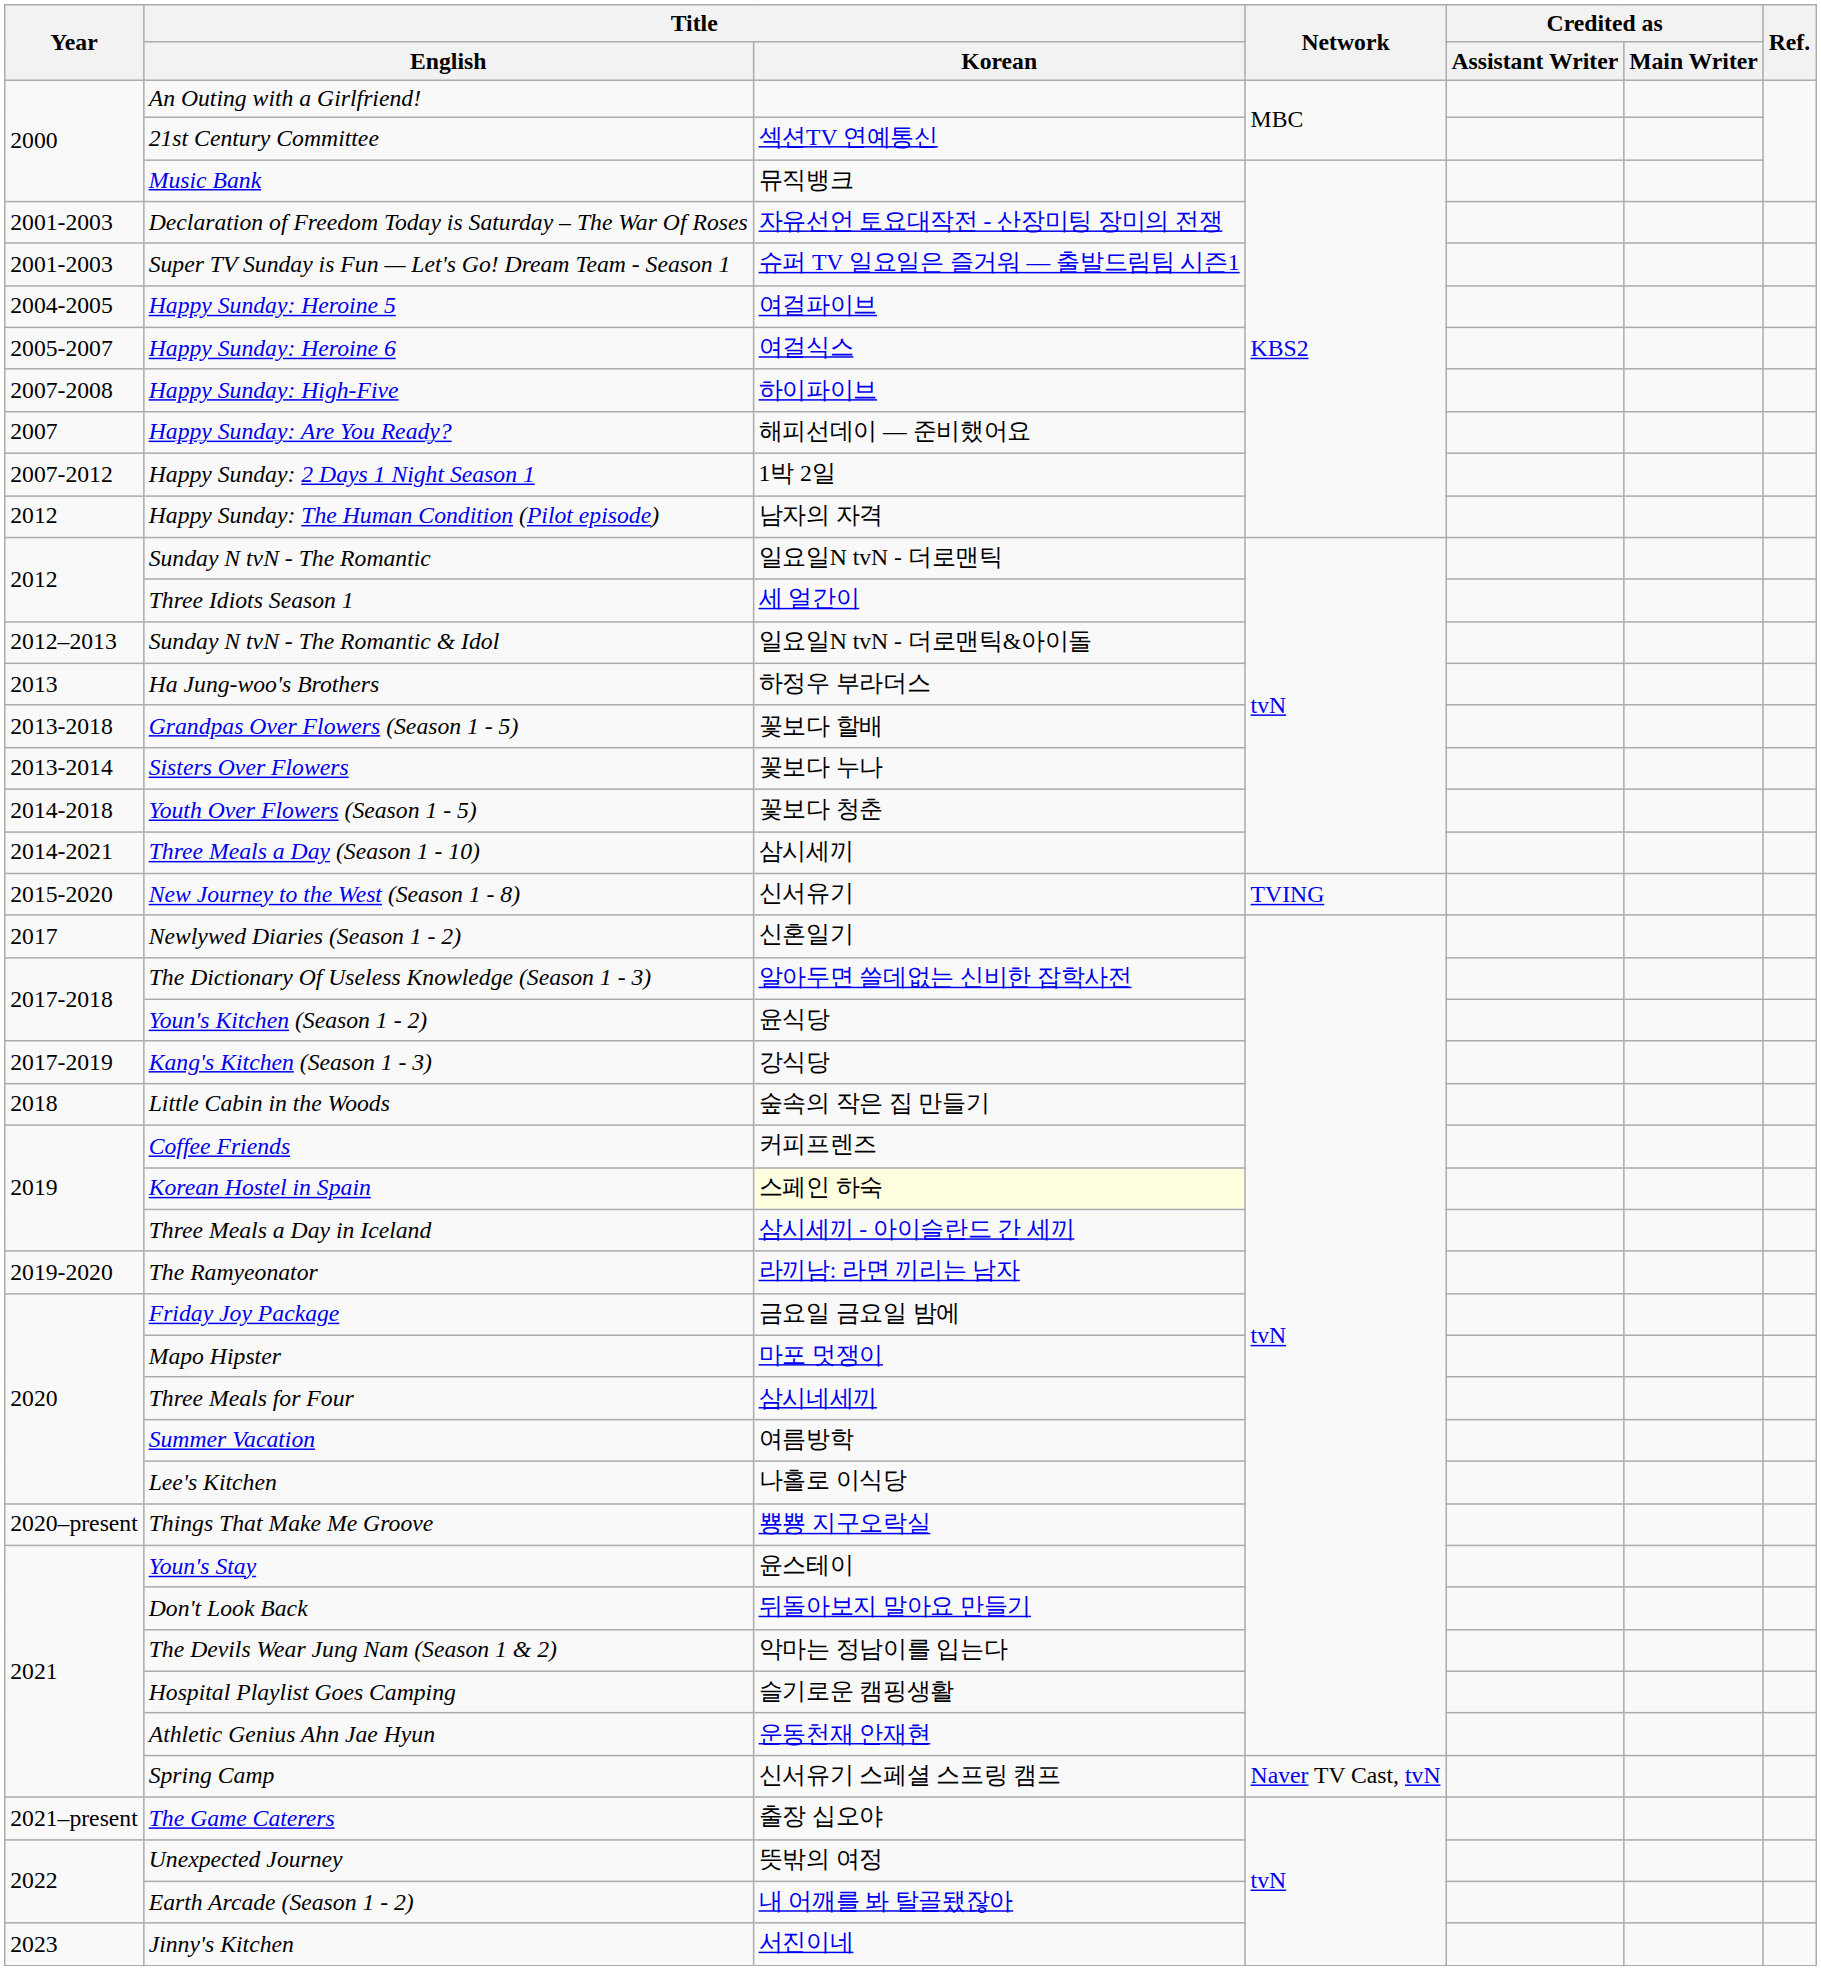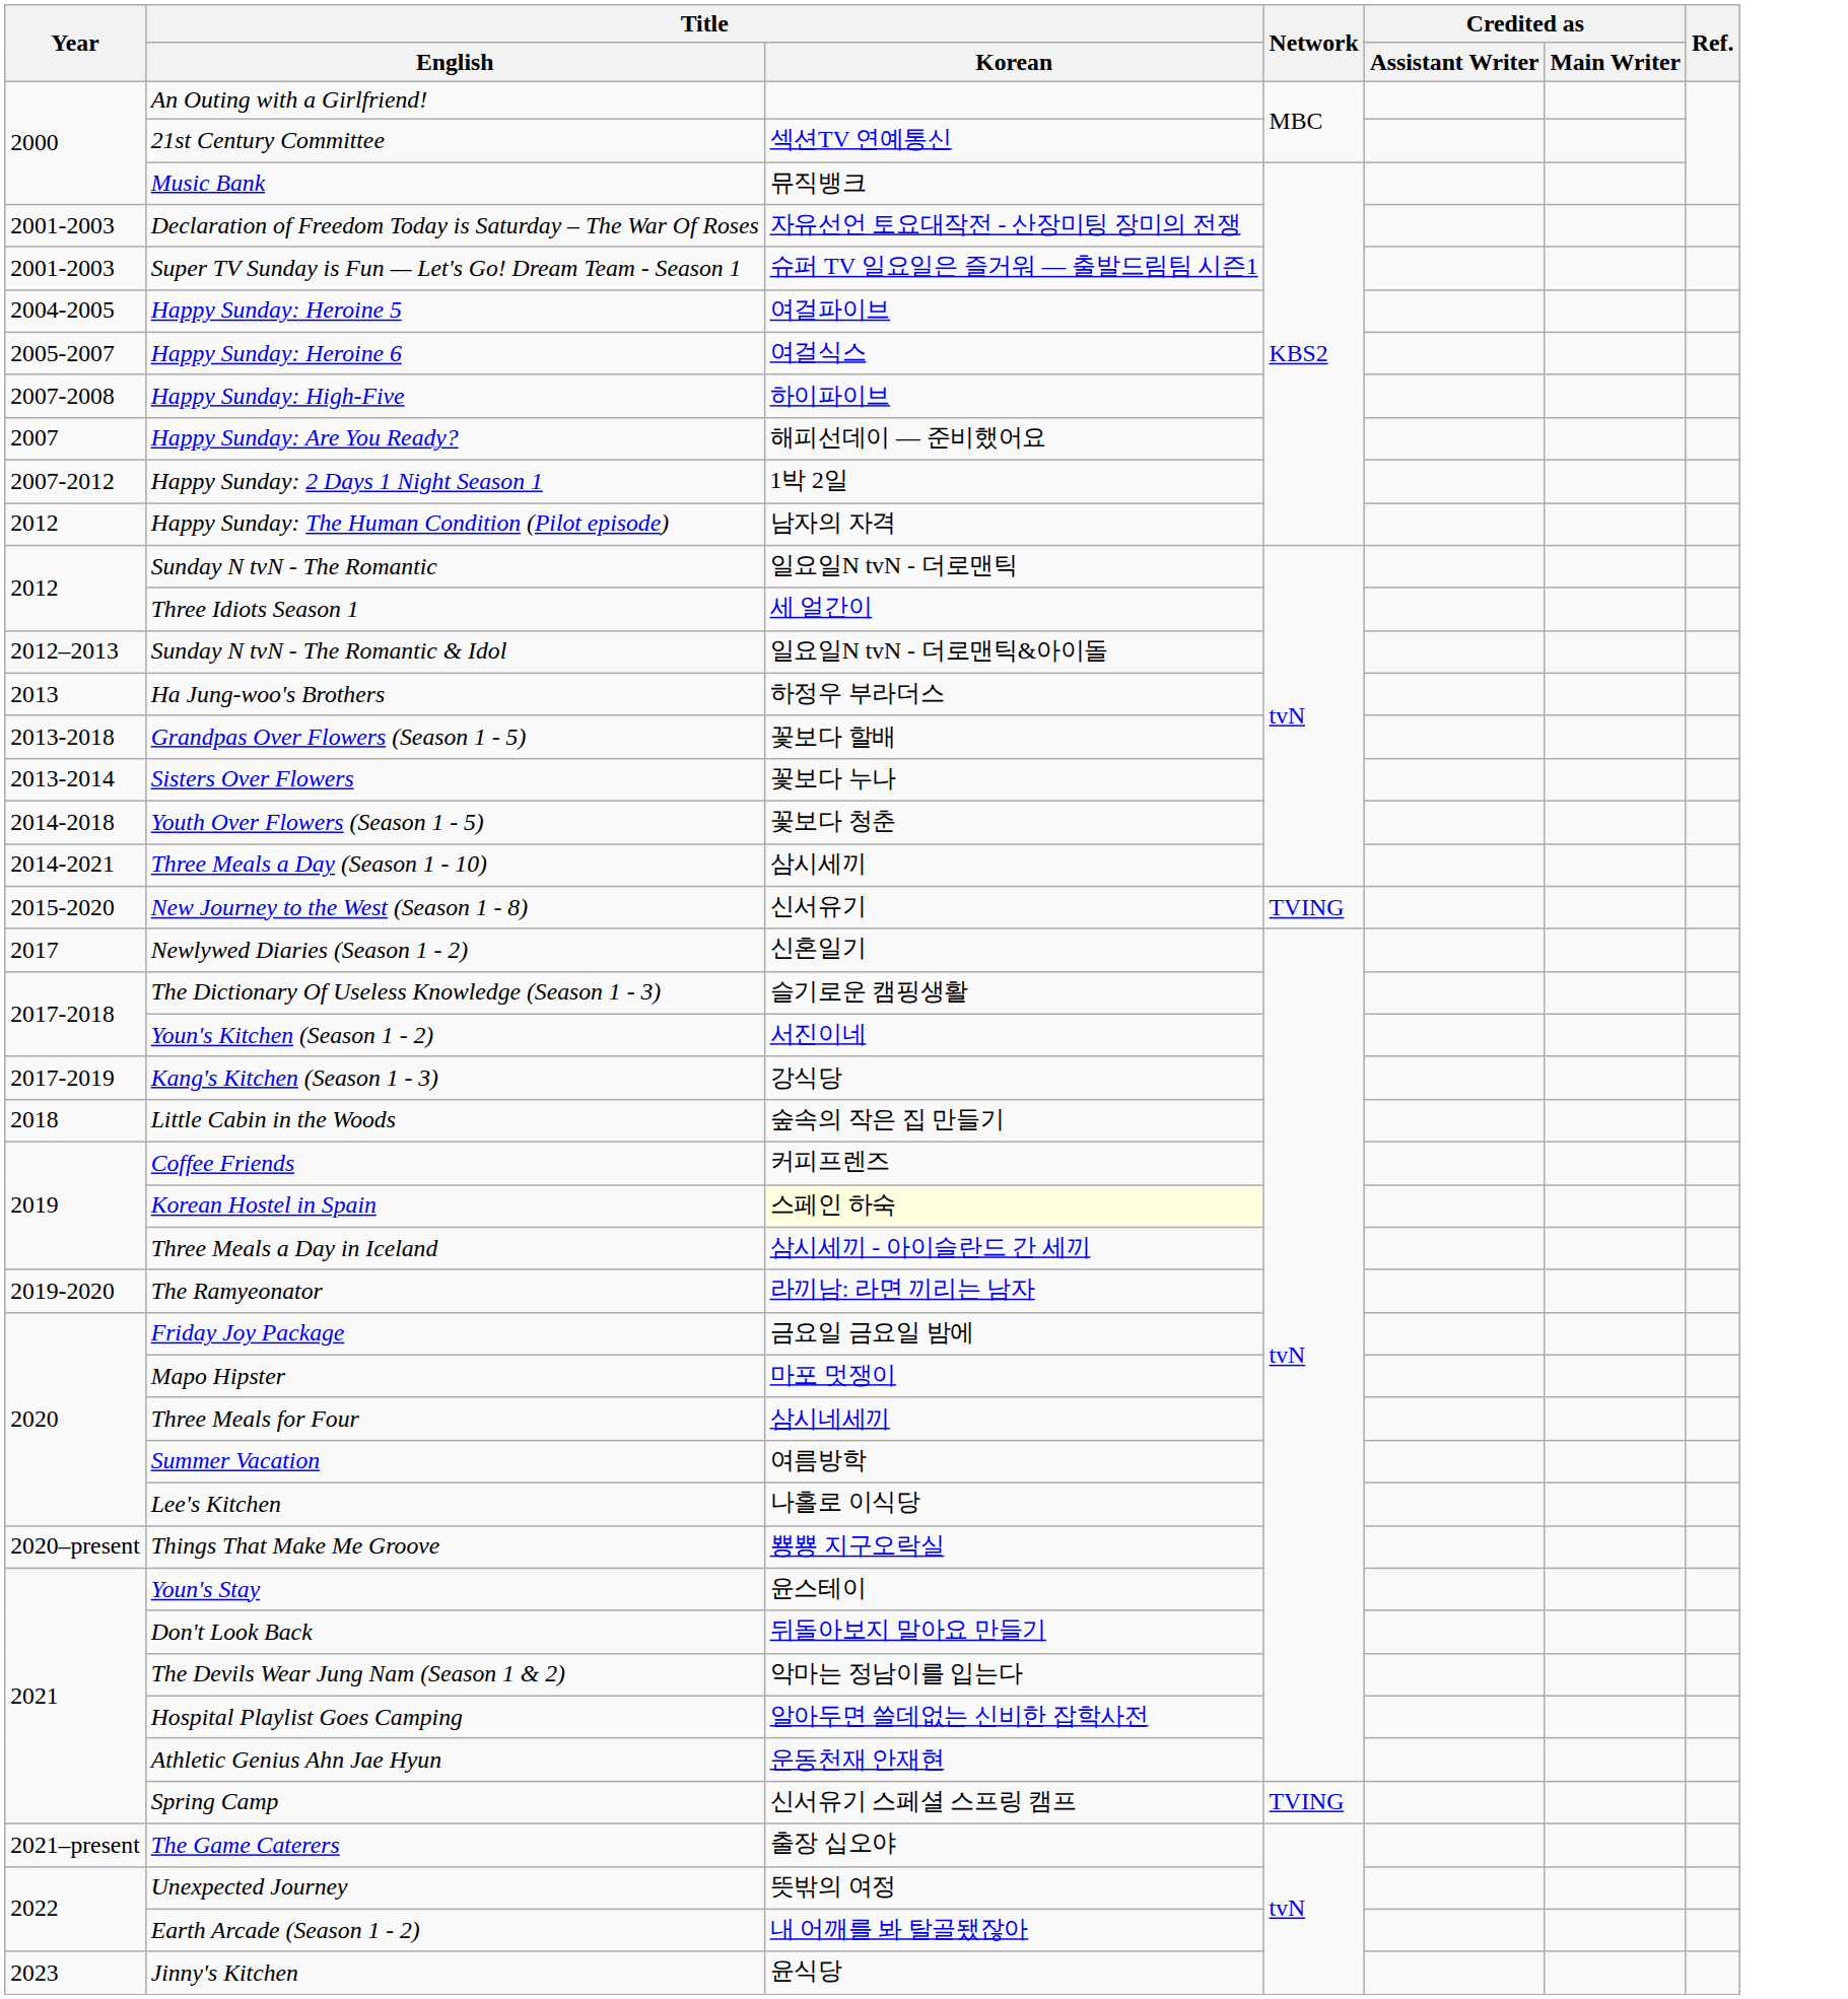 <table class="wikitable sortable plainrowheaders">
 <tr>
 <th rowspan="2">Year</th>
 <th colspan="2">Title</th>
 <th rowspan="2">Network</th>
 <th colspan="2">Credited as</th>
 <th rowspan="2">Ref.</th>
 </tr>
 <tr>
 <th>English</th>
 <th>Korean</th>
 <th>Assistant Writer</th>
 <th>Main Writer</th>
 </tr>
 <tr>
 <td rowspan="3">2000</td>
 <td><em>An Outing with a Girlfriend!</em></td>
 <td></td>
 <td rowspan="2">MBC</td>
 <td></td>
 <td></td>
 <td rowspan="3"></td>
 </tr>
 <tr>
 <td><em>21st Century Committee</em></td>
 <td><a href='#'>섹션TV 연예통신</a></td>
 <td></td>
 <td></td>
 </tr>
 <tr>
 <td><a href='#'><em>Music Bank</em></a></td>
 <td>뮤직뱅크</td>
 <td rowspan="9"><a href='#'>KBS2</a></td>
 <td></td>
 <td></td>
 </tr>
 <tr>
 <td>2001-2003</td>
 <td><em>Declaration of Freedom Today is Saturday – The War Of Roses</em></td>
 <td><a href='#'>자유선언 토요대작전 - 산장미팅 장미의 전쟁</a></td>
 <td></td>
 <td></td>
 <td></td>
 </tr>
 <tr>
 <td>2001-2003</td>
 <td><em>Super TV Sunday is Fun — Let's Go! Dream Team - Season 1</em></td>
 <td><a href='#'>슈퍼 TV 일요일은 즐거워 — 출발드림팀 시즌1</a></td>
 <td></td>
 <td></td>
 <td></td>
 </tr>
 <tr>
 <td>2004-2005</td>
 <td><a href='#'><em>Happy Sunday: Heroine 5</em></a></td>
 <td><a href='#'>여걸파이브</a></td>
 <td></td>
 <td></td>
 <td></td>
 </tr>
 <tr>
 <td>2005-2007</td>
 <td><a href='#'><em>Happy Sunday: Heroine 6</em></a></td>
 <td><a href='#'>여걸식스</a></td>
 <td></td>
 <td></td>
 <td></td>
 </tr>
 <tr>
 <td>2007-2008</td>
 <td><em><a href='#'>Happy Sunday: High-Five</a></em></td>
 <td><a href='#'>하이파이브</a></td>
 <td></td>
 <td></td>
 <td></td>
 </tr>
 <tr>
 <td>2007</td>
 <td><a href='#'><em>Happy Sunday: Are You Ready?</em></a></td>
 <td>해피선데이 — 준비했어요</td>
 <td></td>
 <td></td>
 <td></td>
 </tr>
 <tr>
 <td>2007-2012</td>
 <td><em>Happy Sunday: <a href='#'>2 Days 1 Night Season 1</a></em></td>
 <td>1박 2일</td>
 <td></td>
 <td></td>
 <td></td>
 </tr>
 <tr>
 <td>2012</td>
 <td><em>Happy Sunday: <a href='#'>The Human Condition</a> (<a href='#'>Pilot episode</a>)</em></td>
 <td>남자의 자격</td>
 <td></td>
 <td></td>
 <td></td>
 </tr>
 <tr>
 <td rowspan="2">2012</td>
 <td><em>Sunday N tvN - The Romantic</em></td>
 <td>일요일N tvN - 더로맨틱</td>
 <td rowspan="8"><a href='#'>tvN</a></td>
 <td></td>
 <td></td>
 <td></td>
 </tr>
 <tr>
 <td><em>Three Idiots Season 1</em></td>
 <td><a href='#'>세 얼간이</a></td>
 <td></td>
 <td></td>
 <td></td>
 </tr>
 <tr>
 <td>2012–2013</td>
 <td><em>Sunday N tvN - The Romantic & Idol</em></td>
 <td>일요일N tvN - 더로맨틱&아이돌</td>
 <td></td>
 <td></td>
 <td></td>
 </tr>
 <tr>
 <td>2013</td>
 <td><em>Ha Jung-woo's Brothers</em></td>
 <td>하정우 부라더스</td>
 <td></td>
 <td></td>
 <td></td>
 </tr>
 <tr>
 <td>2013-2018</td>
 <td><em><a href='#'>Grandpas Over Flowers</a> (Season 1 - 5)</em></td>
 <td>꽃보다 할배</td>
 <td></td>
 <td></td>
 <td></td>
 </tr>
 <tr>
 <td>2013-2014</td>
 <td><em><a href='#'>Sisters Over Flowers</a></em></td>
 <td>꽃보다 누나</td>
 <td></td>
 <td></td>
 <td></td>
 </tr>
 <tr>
 <td>2014-2018</td>
 <td><em><a href='#'>Youth Over Flowers</a> (Season 1 - 5)</em></td>
 <td>꽃보다 청춘</td>
 <td></td>
 <td></td>
 <td></td>
 </tr>
 <tr>
 <td>2014-2021</td>
 <td><em><a href='#'>Three Meals a Day</a> (Season 1 - 10)</em></td>
 <td>삼시세끼</td>
 <td></td>
 <td></td>
 <td></td>
 </tr>
 <tr>
 <td>2015-2020</td>
 <td><em><a href='#'>New Journey to the West</a> (Season 1 - 8)</em></td>
 <td>신서유기</td>
 <td><a href='#'>TVING</a></td>
 <td></td>
 <td></td>
 <td></td>
 </tr>
 <tr>
 <td>2017</td>
 <td><em>Newlywed Diaries (Season 1 - 2)</em></td>
 <td>신혼일기</td>
 <td rowspan="20"><a href='#'>tvN</a></td>
 <td></td>
 <td></td>
 <td></td>
 </tr>
 <tr>
 <td rowspan="2">2017-2018</td>
 <td><em>The Dictionary Of Useless Knowledge (Season 1 - 3)</em></td>
-<td><a href='#'>알아두면 쓸데없는 신비한 잡학사전</a></td>
+<td>슬기로운 캠핑생활</td>
 <td></td>
 <td></td>
 <td></td>
 </tr>
 <tr>
 <td><em><a href='#'>Youn's Kitchen</a> (Season 1 - 2)</em></td>
-<td>윤식당</td>
+<td><a href='#'>서진이네</a></td>
 <td></td>
 <td></td>
 <td></td>
 </tr>
 <tr>
 <td>2017-2019</td>
 <td><em><a href='#'>Kang's Kitchen</a> (Season 1 - 3)</em></td>
 <td>강식당</td>
 <td></td>
 <td></td>
 <td></td>
 </tr>
 <tr>
 <td>2018</td>
 <td><em>Little Cabin in the Woods</em></td>
 <td>숲속의 작은 집 만들기</td>
 <td></td>
 <td></td>
 <td></td>
 </tr>
 <tr>
 <td rowspan="3">2019</td>
 <td><em><a href='#'>Coffee Friends</a></em></td>
 <td>커피프렌즈</td>
 <td></td>
 <td></td>
 <td></td>
 </tr>
 <tr>
 <td><em><a href='#'>Korean Hostel in Spain</a></em></td>
 <td style="background: lightyellow;">스페인 하숙</td>
 <td></td>
 <td></td>
 <td></td>
 </tr>
 <tr>
 <td><em>Three Meals a Day in Iceland</em></td>
 <td><a href='#'>삼시세끼 - 아이슬란드 간 세끼</a></td>
 <td></td>
 <td></td>
 <td></td>
 </tr>
 <tr>
 <td>2019-2020</td>
 <td><em>The Ramyeonator</em></td>
 <td><a href='#'>라끼남: 라면 끼리는 남자</a></td>
 <td></td>
 <td></td>
 <td></td>
 </tr>
 <tr>
 <td rowspan="5">2020</td>
 <td><em><a href='#'>Friday Joy Package</a></em></td>
 <td>금요일 금요일 밤에</td>
 <td></td>
 <td></td>
 <td></td>
 </tr>
 <tr>
 <td><em>Mapo Hipster</em></td>
 <td><a href='#'>마포 멋쟁이</a></td>
 <td></td>
 <td></td>
 <td></td>
 </tr>
 <tr>
 <td><em>Three Meals for Four</em></td>
 <td><a href='#'>삼시네세끼</a></td>
 <td></td>
 <td></td>
 <td></td>
 </tr>
 <tr>
 <td><em><a href='#'>Summer Vacation</a></em></td>
 <td>여름방학</td>
 <td></td>
 <td></td>
 <td></td>
 </tr>
 <tr>
 <td><em>Lee's Kitchen</em></td>
 <td>나홀로 이식당</td>
 <td></td>
 <td></td>
 <td></td>
 </tr>
 <tr>
 <td>2020–present</td>
 <td><em>Things That Make Me Groove</em></td>
 <td><a href='#'>뿅뿅 지구오락실</a></td>
 <td></td>
 <td></td>
 <td></td>
 </tr>
 <tr>
 <td rowspan="6">2021</td>
 <td><em><a href='#'>Youn's Stay</a></em></td>
 <td>윤스테이</td>
 <td></td>
 <td></td>
 <td></td>
 </tr>
 <tr>
 <td><em>Don't Look Back</em></td>
 <td><a href='#'>뒤돌아보지 말아요 만들기</a></td>
 <td></td>
 <td></td>
 <td></td>
 </tr>
 <tr>
 <td><em>The Devils Wear Jung Nam (Season 1 & 2)</em></td>
 <td>악마는 정남이를 입는다</td>
 <td></td>
 <td></td>
 <td></td>
 </tr>
 <tr>
 <td><em>Hospital Playlist Goes Camping</em></td>
-<td>슬기로운 캠핑생활</td>
+<td><a href='#'>알아두면 쓸데없는 신비한 잡학사전</a></td>
 <td></td>
 <td></td>
 <td></td>
 </tr>
 <tr>
 <td><em>Athletic Genius Ahn Jae Hyun</em></td>
 <td><a href='#'>운동천재 안재현</a></td>
 <td></td>
 <td></td>
 <td></td>
 </tr>
 <tr>
 <td><em>Spring Camp</em></td>
 <td>신서유기 스페셜 스프링 캠프</td>
-<td><a href='#'>Naver</a> TV Cast, <a href='#'>tvN</a></td>
+<td><a href='#'>TVING</a></td>
 <td></td>
 <td></td>
 <td></td>
 </tr>
 <tr>
 <td>2021–present</td>
 <td><em><a href='#'>The Game Caterers</a></em></td>
 <td>출장 십오야</td>
 <td rowspan="4"><a href='#'>tvN</a></td>
 <td></td>
 <td></td>
 <td></td>
 </tr>
 <tr>
 <td rowspan="2">2022</td>
 <td><em>Unexpected Journey</em></td>
 <td>뜻밖의 여정</td>
 <td></td>
 <td></td>
 <td></td>
 </tr>
 <tr>
 <td><em>Earth Arcade (Season 1 - 2)</em></td>
 <td><a href='#'>내 어깨를 봐 탈골됐잖아</a></td>
 <td></td>
 <td></td>
 <td></td>
 </tr>
 <tr>
 <td>2023</td>
 <td><em>Jinny's Kitchen</em></td>
-<td><a href='#'>서진이네</a></td>
+<td>윤식당</td>
 <td></td>
 <td></td>
 <td></td>
 </tr>
 </table>
